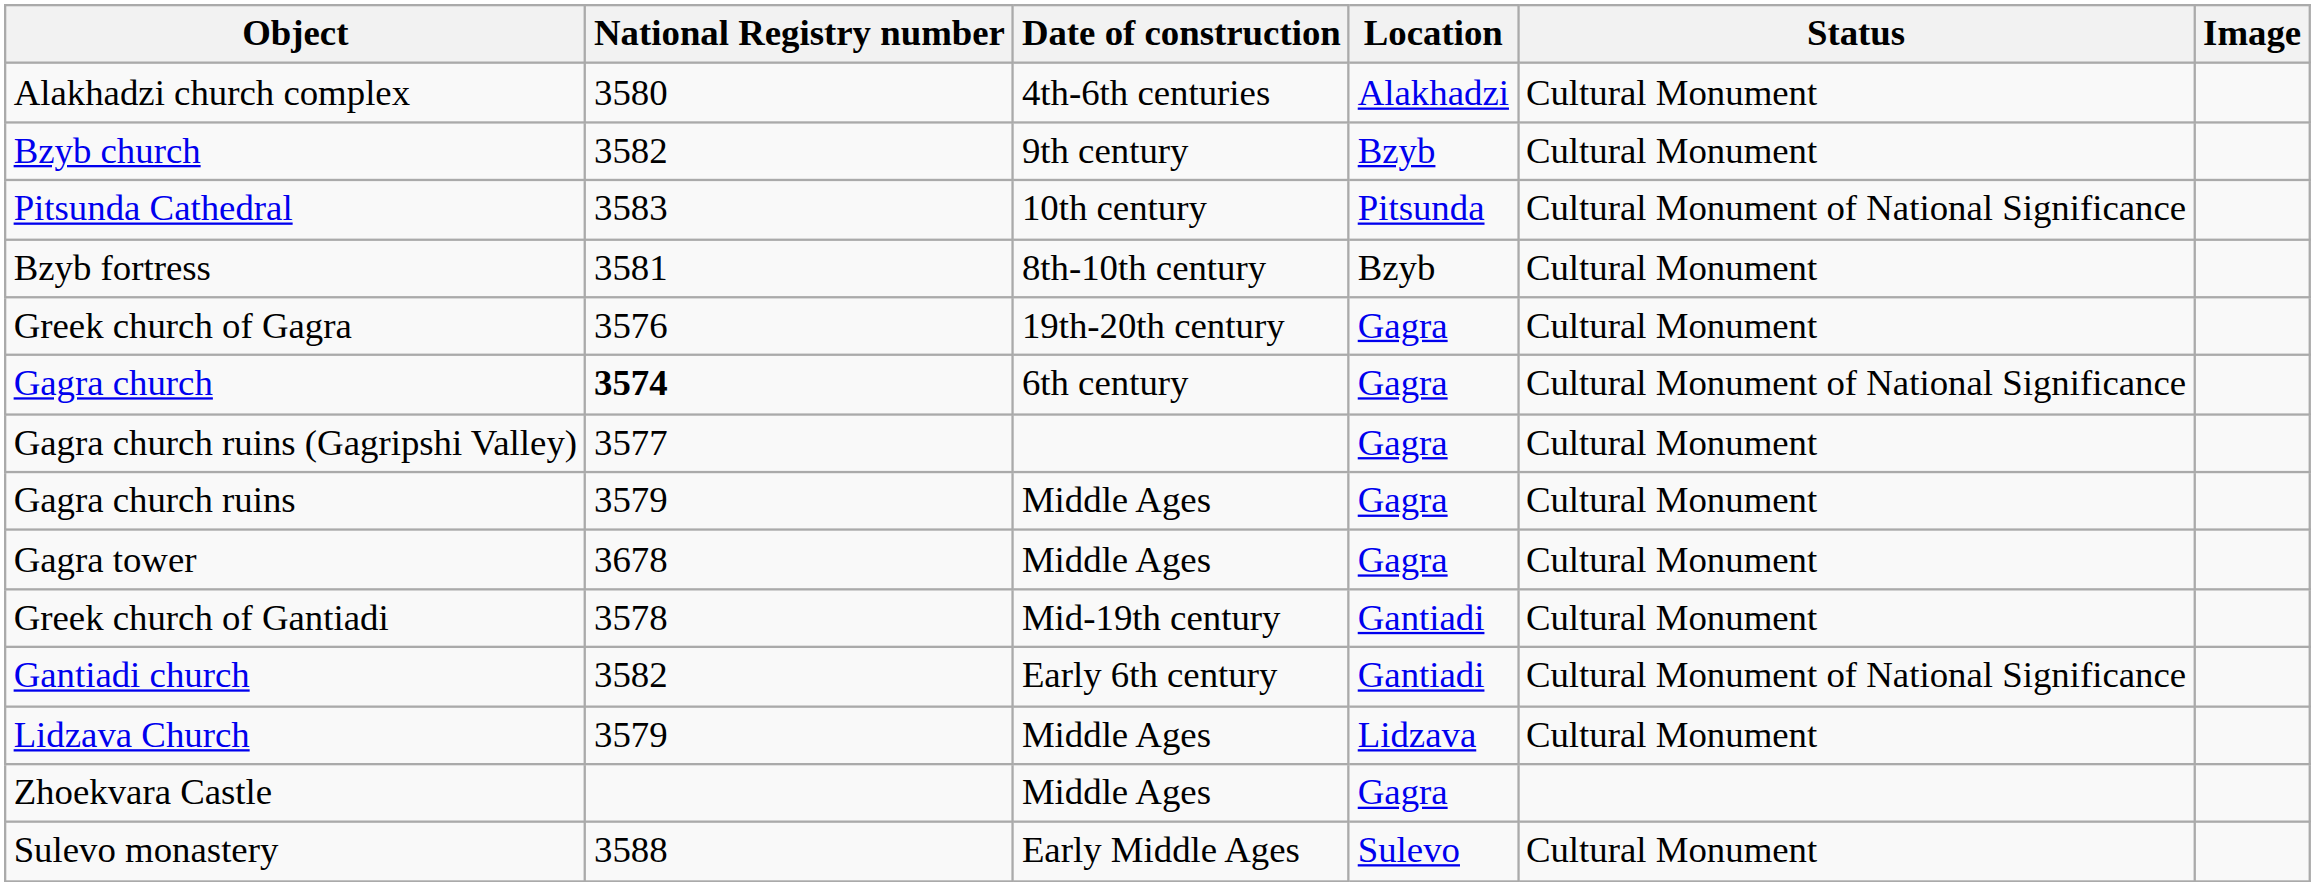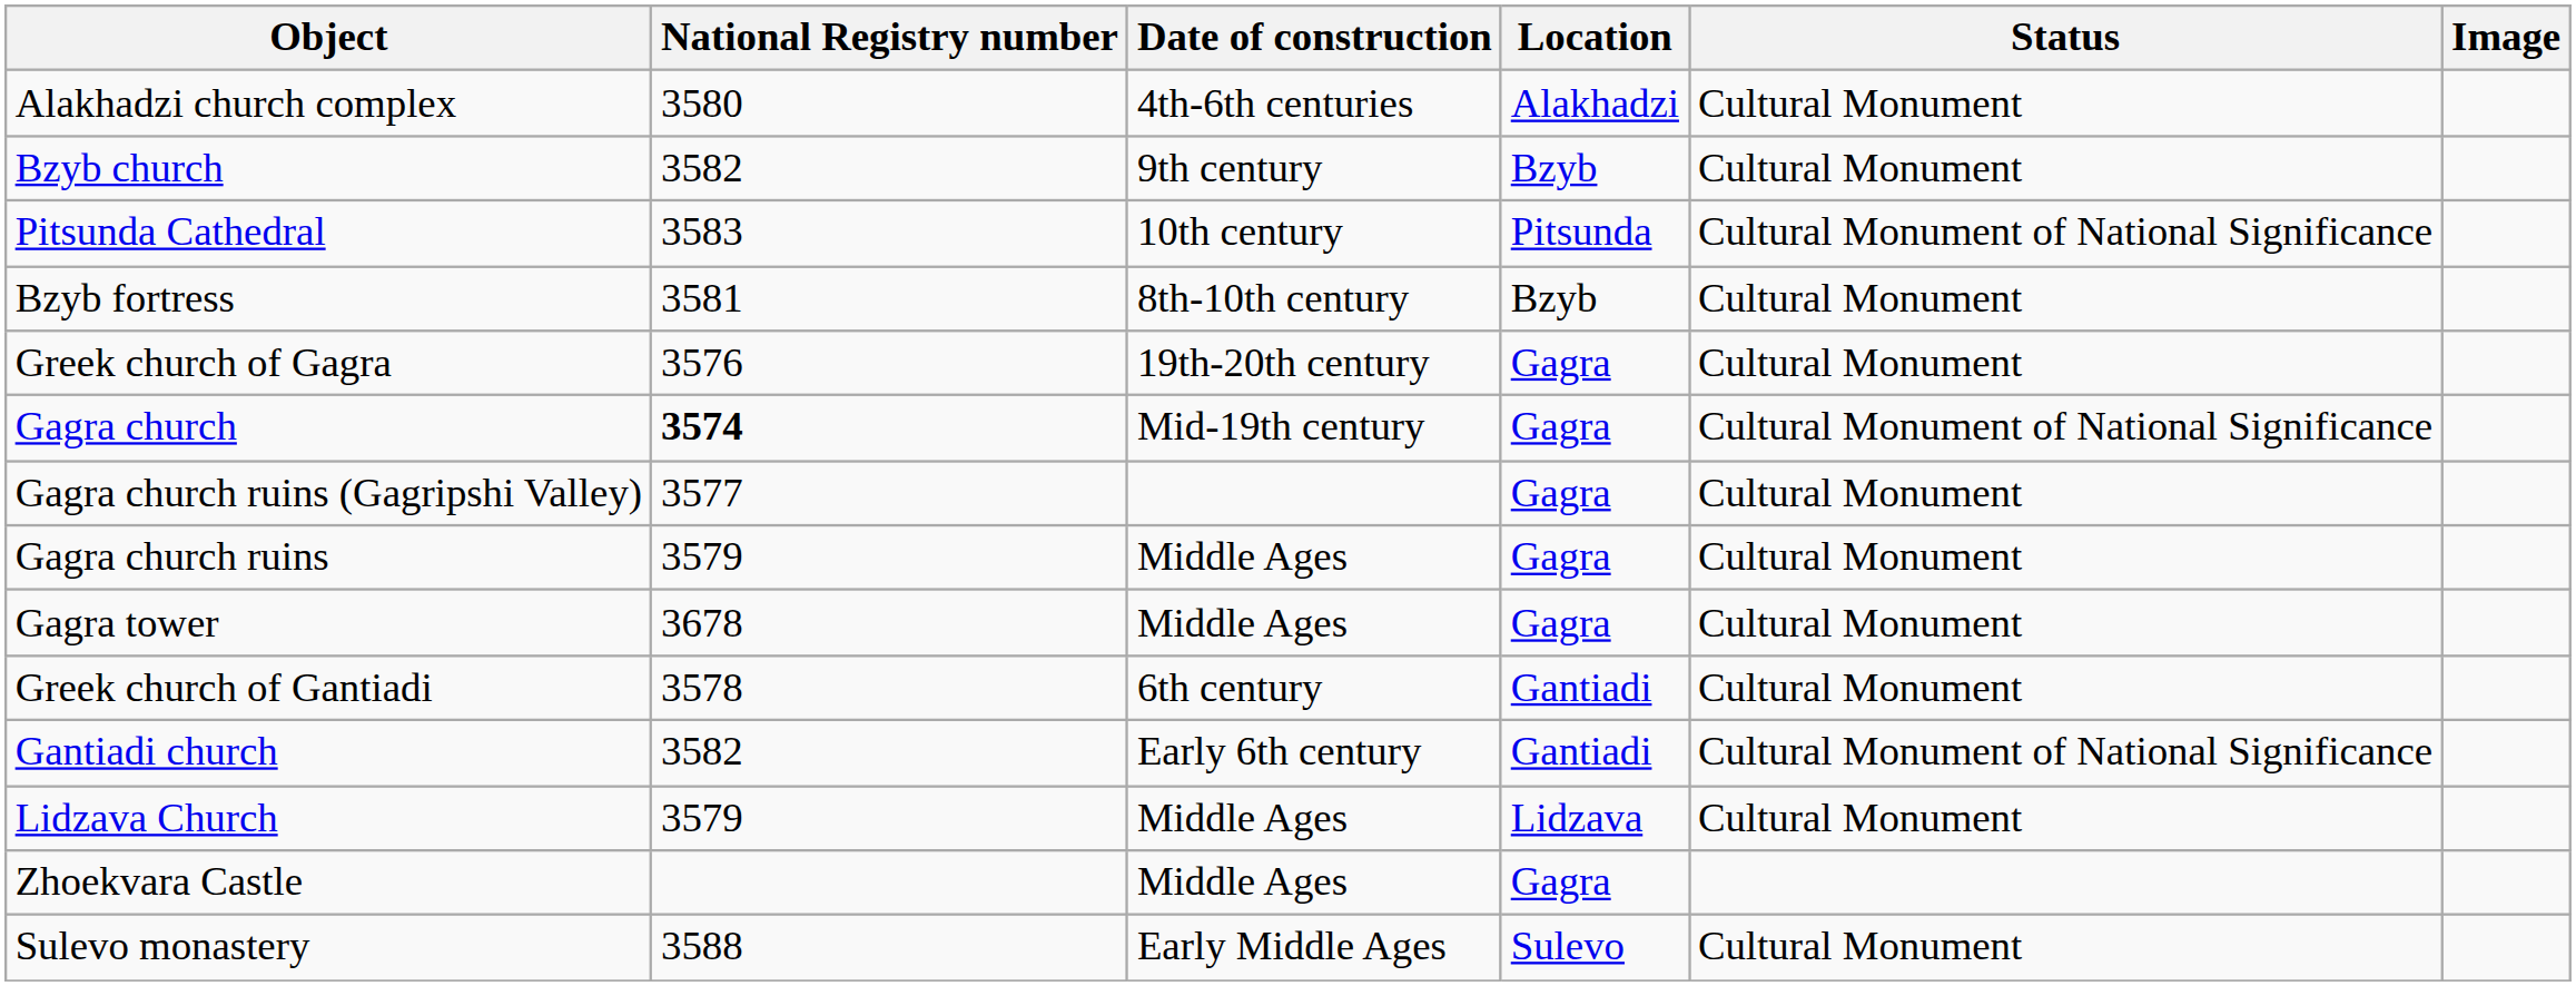 <table class="wikitable sortable">
 <tr>
 <th>Object</th>
 <th>National Registry number</th>
 <th>Date of construction</th>
 <th>Location</th>
 <th>Status</th>
 <th class=unsortable>Image</th>
 </tr>
 <tr>
 <td>Alakhadzi church complex</td>
 <td>3580</td>
 <td>4th-6th centuries</td>
 <td><a href='#'>Alakhadzi</a></td>
 <td>Cultural Monument</td>
 <td></td>
 </tr>
 <tr>
 <td><a href='#'>Bzyb church</a></td>
 <td>3582</td>
 <td>9th century</td>
 <td><a href='#'>Bzyb</a></td>
 <td>Cultural Monument</td>
 <td></td>
 </tr>
 <tr>
 <td><a href='#'>Pitsunda Cathedral</a></td>
 <td>3583</td>
 <td>10th century</td>
 <td><a href='#'>Pitsunda</a></td>
 <td>Cultural Monument of National Significance</td>
 <td></td>
 </tr>
 <tr>
 <td>Bzyb fortress</td>
 <td>3581</td>
 <td>8th-10th century</td>
 <td>Bzyb</td>
 <td>Cultural Monument</td>
 <td></td>
 </tr>
 <tr>
 <td>Greek church of Gagra</td>
 <td>3576</td>
 <td>19th-20th century</td>
 <td><a href='#'>Gagra</a></td>
 <td>Cultural Monument</td>
 <td></td>
 </tr>
 <tr>
 <td><a href='#'>Gagra church</a></td>
 <td><strong>3574</strong></td>
-<td>6th century</td>
+<td>Mid-19th century</td>
 <td><a href='#'>Gagra</a></td>
 <td>Cultural Monument of National Significance</td>
 <td></td>
 </tr>
 <tr>
 <td>Gagra church ruins (Gagripshi Valley)</td>
 <td>3577</td>
 <td></td>
 <td><a href='#'>Gagra</a></td>
 <td>Cultural Monument</td>
 <td></td>
 </tr>
 <tr>
 <td>Gagra church ruins</td>
 <td>3579</td>
 <td>Middle Ages</td>
 <td><a href='#'>Gagra</a></td>
 <td>Cultural Monument</td>
 <td></td>
 </tr>
 <tr>
 <td>Gagra tower</td>
 <td>3678</td>
 <td>Middle Ages</td>
 <td><a href='#'>Gagra</a></td>
 <td>Cultural Monument</td>
 <td></td>
 </tr>
 <tr>
 <td>Greek church of Gantiadi</td>
 <td>3578</td>
-<td>Mid-19th century</td>
+<td>6th century</td>
 <td><a href='#'>Gantiadi</a></td>
 <td>Cultural Monument</td>
 <td></td>
 </tr>
 <tr>
 <td><a href='#'>Gantiadi church</a></td>
 <td>3582</td>
 <td>Early 6th century</td>
 <td><a href='#'>Gantiadi</a></td>
 <td>Cultural Monument of National Significance</td>
 <td></td>
 </tr>
 <tr>
 <td><a href='#'>Lidzava Church</a></td>
 <td>3579</td>
 <td>Middle Ages</td>
 <td><a href='#'>Lidzava</a></td>
 <td>Cultural Monument</td>
 <td></td>
 </tr>
 <tr>
 <td>Zhoekvara Castle</td>
 <td></td>
 <td>Middle Ages</td>
 <td><a href='#'>Gagra</a></td>
 <td></td>
 <td></td>
 </tr>
 <tr>
 <td>Sulevo monastery</td>
 <td>3588</td>
 <td>Early Middle Ages</td>
 <td><a href='#'>Sulevo</a></td>
 <td>Cultural Monument</td>
 <td></td>
 </tr>
 </table>
